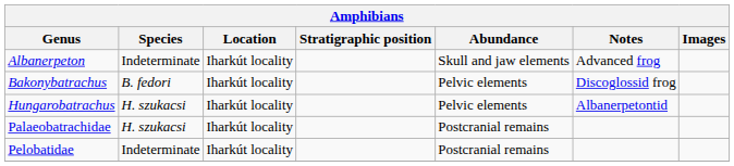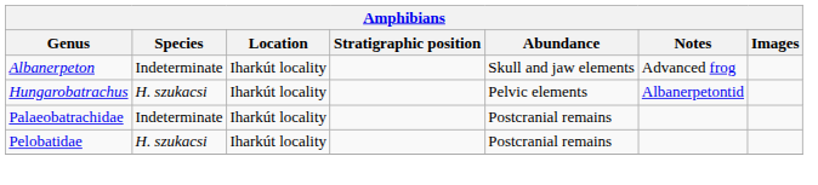 <table class="wikitable" align="center">
 <tr>
 <th colspan="7" align="center"><strong><a href='#'>Amphibians</a></strong></th>
 </tr>
 <tr>
 <th>Genus</th>
 <th>Species</th>
 <th>Location</th>
 <th>Stratigraphic position</th>
 <th>Abundance</th>
 <th>Notes</th>
 <th>Images</th>
 </tr>
 <tr>
 <td><em><a href='#'>Albanerpeton</a></em></td>
 <td>Indeterminate</td>
 <td>Iharkút locality</td>
 <td></td>
 <td>Skull and jaw elements</td>
 <td>Advanced <a href='#'>frog</a></td>
 <td></td>
 </tr>
 <tr>
-<td><em><a href='#'>Bakonybatrachus</a></em></td>
-<td><em>B. fedori</em></td>
-<td>Iharkút locality</td>
-<td></td>
-<td>Pelvic elements</td>
-<td><a href='#'>Discoglossid</a> frog</td>
-<td></td>
-</tr>
-<tr>
 <td><em><a href='#'>Hungarobatrachus</a></em></td>
 <td><em>H. szukacsi</em></td>
 <td>Iharkút locality</td>
 <td></td>
 <td>Pelvic elements</td>
 <td><a href='#'>Albanerpetontid</a></td>
 <td></td>
 </tr>
 <tr>
 <td><a href='#'>Palaeobatrachidae</a></td>
-<td><em>H. szukacsi</em></td>
+<td>Indeterminate</td>
 <td>Iharkút locality</td>
 <td></td>
 <td>Postcranial remains</td>
 <td></td>
 <td></td>
 </tr>
 <tr>
 <td><a href='#'>Pelobatidae</a></td>
-<td>Indeterminate</td>
+<td><em>H. szukacsi</em></td>
 <td>Iharkút locality</td>
 <td></td>
 <td>Postcranial remains</td>
 <td></td>
 <td></td>
 </tr>
 <tr>
 </tr>
 </table>
